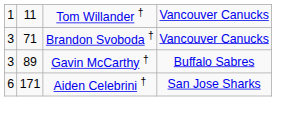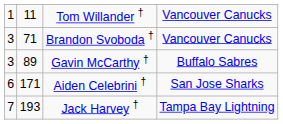 <table class="wikitable">
 <tr align="center" bgcolor="">
 <td>1</td>
 <td>11</td>
 <td><a href='#'>Tom Willander</a> <sup>†</sup></td>
 <td><a href='#'>Vancouver Canucks</a></td>
 </tr>
 <tr align="center" bgcolor="">
 <td>3</td>
 <td>71</td>
 <td><a href='#'>Brandon Svoboda</a> <sup>†</sup></td>
 <td><a href='#'>Vancouver Canucks</a></td>
 </tr>
 <tr align="center" bgcolor="">
 <td>3</td>
 <td>89</td>
 <td><a href='#'>Gavin McCarthy</a> <sup>†</sup></td>
 <td><a href='#'>Buffalo Sabres</a></td>
 </tr>
 <tr align="center" bgcolor="">
 <td>6</td>
 <td>171</td>
 <td><a href='#'>Aiden Celebrini</a> <sup>†</sup></td>
 <td><a href='#'>San Jose Sharks</a></td>
 </tr>
+<tr align="center" bgcolor="">
+<td>7</td>
+<td>193</td>
+<td><a href='#'>Jack Harvey</a> <sup>†</sup></td>
+<td><a href='#'>Tampa Bay Lightning</a></td>
+</tr>
 </table>
